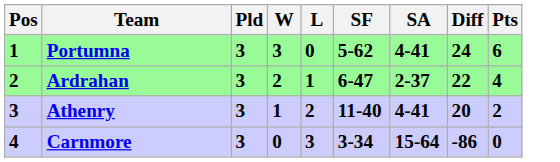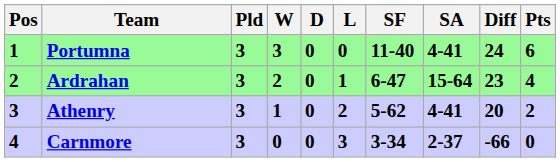 <table class="wikitable" style="text-align: centre;">
 <tr>
 <th width=20>Pos</th>
 <th width=150>Team</th>
 <th width=20>Pld</th>
 <th width=20>W</th>
+<th width=20>D</th>
 <th width=20>L</th>
 <th width=40>SF</th>
 <th width=40>SA</th>
 <th width=20>Diff</th>
 <th width=20>Pts</th>
 </tr>
 <tr style="background:#98FB98;">
 <td><strong>1</strong></td>
 <td align=left><strong> <a href='#'>Portumna</a> </strong></td>
 <td><strong>3</strong></td>
 <td><strong>3</strong></td>
 <td><strong>0</strong></td>
-<td><strong>5-62</strong></td>
+<td><strong>0</strong></td>
+<td><strong>11-40</strong></td>
 <td><strong>4-41</strong></td>
 <td><strong>24</strong></td>
 <td><strong>6</strong></td>
 </tr>
 <tr style="background:#98FB98;">
 <td><strong>2</strong></td>
 <td align=left><strong> <a href='#'>Ardrahan</a> </strong></td>
 <td><strong>3</strong></td>
 <td><strong>2</strong></td>
+<td><strong>0</strong></td>
 <td><strong>1</strong></td>
 <td><strong>6-47</strong></td>
-<td><strong>2-37</strong></td>
-<td><strong>22</strong></td>
+<td><strong>15-64</strong></td>
+<td><strong>23</strong></td>
 <td><strong>4</strong></td>
 </tr>
 <tr style="background:#CCCCFF;">
 <td><strong>3</strong></td>
 <td align=left><strong> <a href='#'>Athenry</a> </strong></td>
 <td><strong>3</strong></td>
 <td><strong>1</strong></td>
+<td><strong>0</strong></td>
 <td><strong>2</strong></td>
-<td><strong>11-40</strong></td>
+<td><strong>5-62</strong></td>
 <td><strong>4-41</strong></td>
 <td><strong>20</strong></td>
 <td><strong>2</strong></td>
 </tr>
 <tr style="background:#CCCCFF;">
 <td><strong>4</strong></td>
 <td align=left><strong> <a href='#'>Carnmore</a> </strong></td>
 <td><strong>3</strong></td>
 <td><strong>0</strong></td>
+<td><strong>0</strong></td>
 <td><strong>3</strong></td>
 <td><strong>3-34</strong></td>
-<td><strong>15-64</strong></td>
-<td><strong>-86</strong></td>
+<td><strong>2-37</strong></td>
+<td><strong>-66</strong></td>
 <td><strong>0</strong></td>
 </tr>
 </table>
